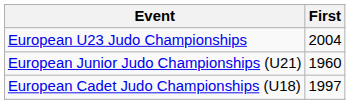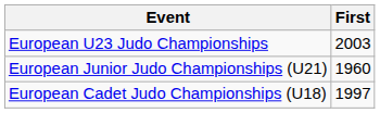 <table class="wikitable">
 <tr>
 <th>Event</th>
 <th>First</th>
 </tr>
 <tr>
 <td><a href='#'>European U23 Judo Championships</a></td>
-<td>2004</td>
+<td>2003</td>
 </tr>
 <tr>
 <td><a href='#'>European Junior Judo Championships</a> (U21)</td>
 <td>1960</td>
 </tr>
 <tr>
 <td><a href='#'>European Cadet Judo Championships</a> (U18)</td>
 <td>1997</td>
 </tr>
 </table>
